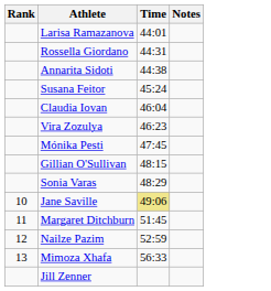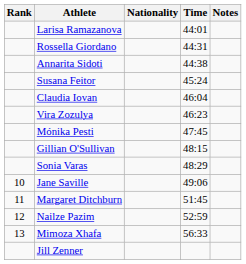 <table class="wikitable sortable" style="text-align:center">
 <tr>
 <th>Rank</th>
 <th>Athlete</th>
+<th>Nationality</th>
 <th>Time</th>
 <th>Notes</th>
 </tr>
 <tr>
 <td></td>
 <td align=left><a href='#'>Larisa Ramazanova</a></td>
+<td align=left></td>
 <td>44:01</td>
 <td></td>
 </tr>
 <tr>
 <td></td>
 <td align=left><a href='#'>Rossella Giordano</a></td>
+<td align=left></td>
 <td>44:31</td>
 <td></td>
 </tr>
 <tr>
 <td></td>
 <td align=left><a href='#'>Annarita Sidoti</a></td>
+<td align=left></td>
 <td>44:38</td>
 <td></td>
 </tr>
 <tr>
 <td></td>
 <td align=left><a href='#'>Susana Feitor</a></td>
+<td align=left></td>
 <td>45:24</td>
 <td></td>
 </tr>
 <tr>
 <td></td>
 <td align=left><a href='#'>Claudia Iovan</a></td>
+<td align=left></td>
 <td>46:04</td>
 <td></td>
 </tr>
 <tr>
 <td></td>
 <td align=left><a href='#'>Vira Zozulya</a></td>
+<td align=left></td>
 <td>46:23</td>
 <td></td>
 </tr>
 <tr>
 <td></td>
 <td align=left><a href='#'>Mónika Pesti</a></td>
+<td align=left></td>
 <td>47:45</td>
 <td></td>
 </tr>
 <tr>
 <td></td>
 <td align=left><a href='#'>Gillian O'Sullivan</a></td>
+<td align=left></td>
 <td>48:15</td>
 <td></td>
 </tr>
 <tr>
 <td></td>
 <td align=left><a href='#'>Sonia Varas</a></td>
+<td align=left></td>
 <td>48:29</td>
 <td></td>
 </tr>
 <tr>
 <td>10</td>
 <td align=left><a href='#'>Jane Saville</a></td>
-<td style="background: khaki;">49:06</td>
+<td align=left></td>
+<td>49:06</td>
 <td></td>
 </tr>
 <tr>
 <td>11</td>
 <td align=left><a href='#'>Margaret Ditchburn</a></td>
+<td align=left></td>
 <td>51:45</td>
 <td></td>
 </tr>
 <tr>
 <td>12</td>
 <td align=left><a href='#'>Nailze Pazim</a></td>
+<td align=left></td>
 <td>52:59</td>
 <td></td>
 </tr>
 <tr>
 <td>13</td>
 <td align=left><a href='#'>Mimoza Xhafa</a></td>
+<td align=left></td>
 <td>56:33</td>
 <td></td>
 </tr>
 <tr>
 <td></td>
 <td align=left><a href='#'>Jill Zenner</a></td>
+<td align=left></td>
 <td></td>
 <td></td>
 </tr>
 </table>
